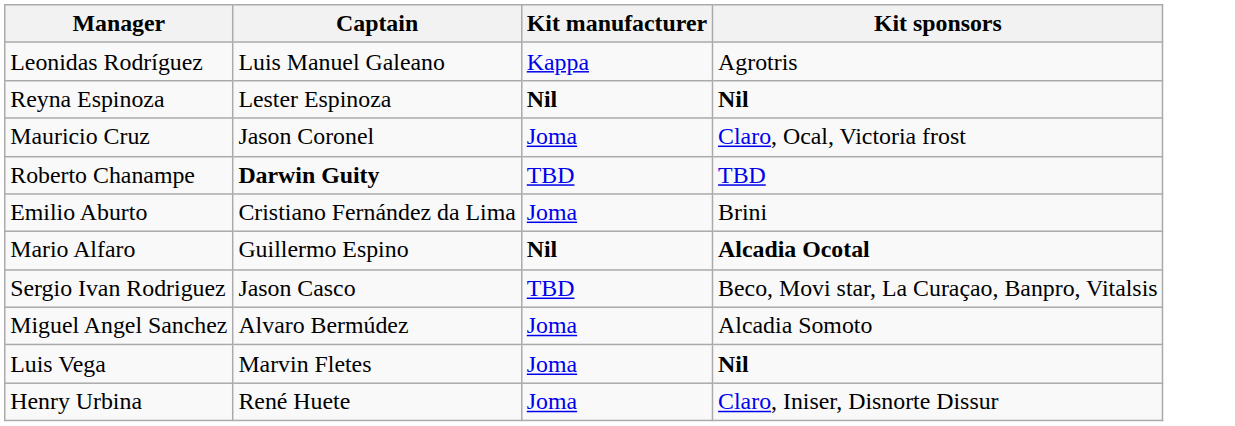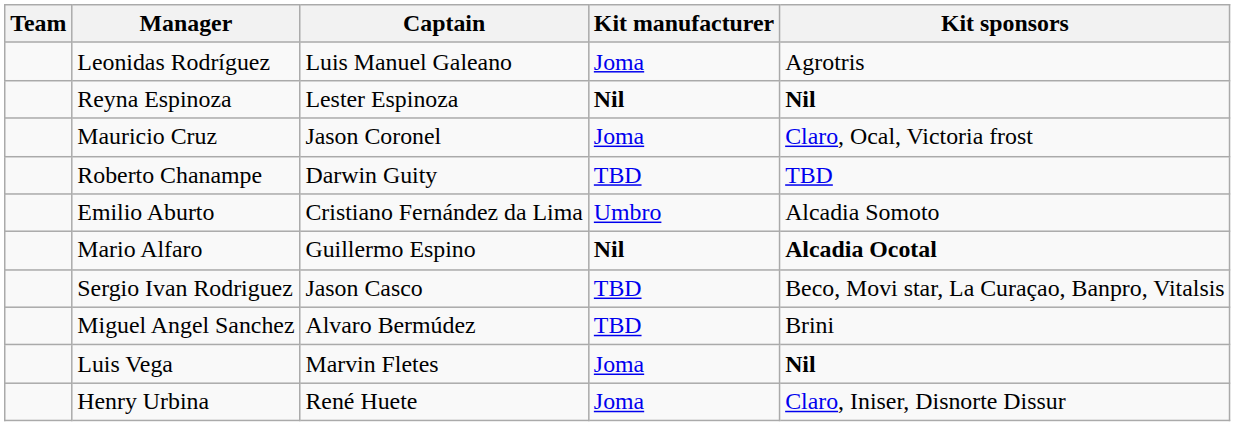 <table class="wikitable sortable">
 <tr>
+<th>Team</th>
 <th>Manager</th>
 <th>Captain</th>
 <th>Kit manufacturer</th>
 <th>Kit sponsors</th>
 </tr>
 <tr>
+<td></td>
 <td align="left"> Leonidas Rodríguez</td>
 <td align="left"> Luis Manuel Galeano</td>
-<td><a href='#'>Kappa</a></td>
+<td><a href='#'>Joma</a></td>
 <td>Agrotris</td>
 </tr>
 <tr>
+<td></td>
 <td align="left"> Reyna Espinoza</td>
 <td align="left"> Lester Espinoza</td>
 <td><strong>Nil</strong></td>
 <td><strong>Nil</strong></td>
 </tr>
 <tr>
+<td></td>
 <td align="left"> Mauricio Cruz</td>
 <td align="left"> Jason Coronel</td>
 <td><a href='#'>Joma</a></td>
 <td><a href='#'>Claro</a>, Ocal, Victoria frost</td>
 </tr>
 <tr>
+<td></td>
 <td align="left"> Roberto Chanampe</td>
-<td align="left"><strong> Darwin Guity</strong></td>
+<td align="left"> Darwin Guity</td>
 <td><a href='#'>TBD</a></td>
 <td><a href='#'>TBD</a></td>
 </tr>
 <tr>
+<td></td>
 <td align="left"> Emilio Aburto</td>
 <td align="left"> Cristiano Fernández da Lima</td>
-<td><a href='#'>Joma</a></td>
-<td>Brini</td>
+<td><a href='#'>Umbro</a></td>
+<td>Alcadia Somoto</td>
 </tr>
 <tr>
+<td></td>
 <td> Mario Alfaro</td>
 <td> Guillermo Espino</td>
 <td><strong>Nil</strong></td>
 <td><strong>Alcadia Ocotal</strong></td>
 </tr>
 <tr>
+<td></td>
 <td align="left"> Sergio Ivan Rodriguez</td>
 <td align="left"> Jason Casco</td>
 <td><a href='#'>TBD</a></td>
 <td>Beco, Movi star, La Curaçao, Banpro, Vitalsis</td>
 </tr>
 <tr>
+<td></td>
 <td align="left"> Miguel Angel Sanchez</td>
 <td align="left"> Alvaro Bermúdez</td>
-<td><a href='#'>Joma</a></td>
-<td>Alcadia Somoto</td>
+<td><a href='#'>TBD</a></td>
+<td>Brini</td>
 </tr>
 <tr>
+<td></td>
 <td align="left"> Luis Vega</td>
 <td align="left"> Marvin Fletes</td>
 <td><a href='#'>Joma</a></td>
 <td><strong>Nil</strong></td>
 </tr>
 <tr>
+<td></td>
 <td align="left"> Henry Urbina</td>
 <td align="left"> René Huete</td>
 <td><a href='#'>Joma</a></td>
 <td><a href='#'>Claro</a>, Iniser, Disnorte Dissur</td>
 </tr>
 </table>
